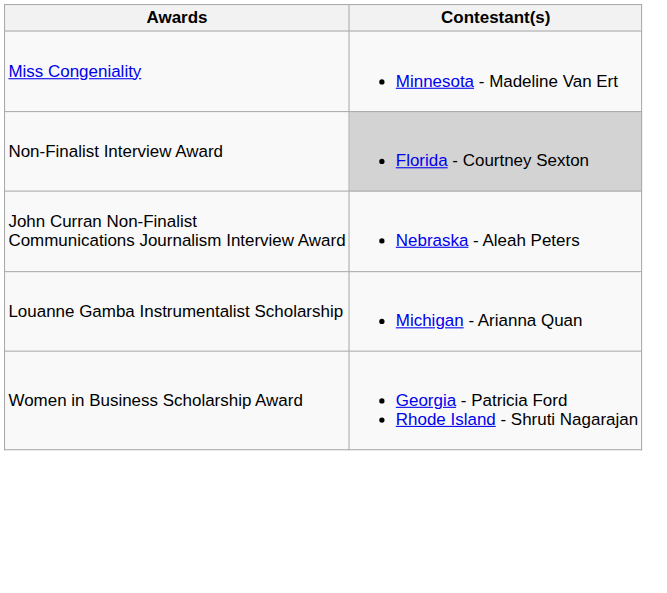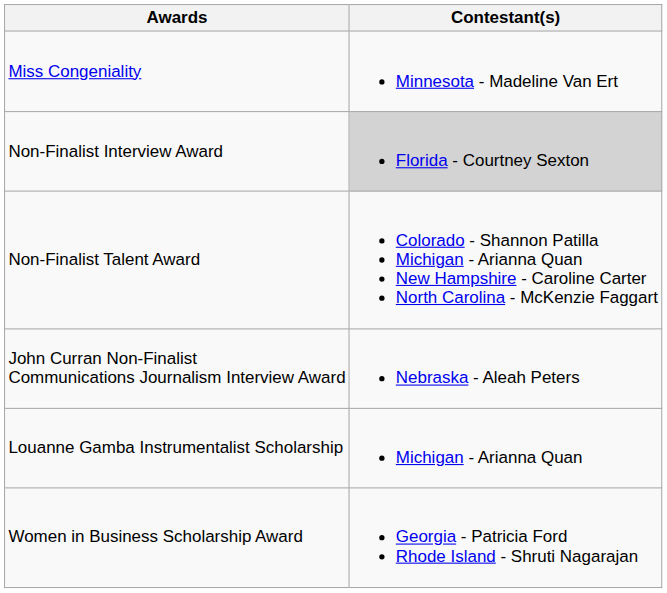 <table class="wikitable">
 <tr>
 <th>Awards</th>
 <th>Contestant(s)</th>
 </tr>
 <tr>
 <td><a href='#'>Miss Congeniality</a></td>
 <td><br><ul><li><a href='#'>Minnesota</a> - Madeline Van Ert</li></ul></td>
 </tr>
 <tr>
 <td>Non-Finalist Interview Award</td>
 <td style="background: lightgrey;"><br><ul><li><a href='#'>Florida</a> - Courtney Sexton</li></ul></td>
 </tr>
 <tr>
+<td>Non-Finalist Talent Award</td>
+<td><br><ul><li><a href='#'>Colorado</a> - Shannon Patilla</li><li><a href='#'>Michigan</a> - Arianna Quan</li><li><a href='#'>New Hampshire</a> - Caroline Carter</li><li><a href='#'>North Carolina</a> - McKenzie Faggart</li></ul></td>
+</tr>
+<tr>
 <td>John Curran Non-Finalist<br>Communications Journalism Interview Award</td>
 <td><br><ul><li><a href='#'>Nebraska</a> - Aleah Peters</li></ul></td>
 </tr>
 <tr>
 <td>Louanne Gamba Instrumentalist Scholarship</td>
 <td><br><ul><li><a href='#'>Michigan</a> - Arianna Quan</li></ul></td>
 </tr>
 <tr>
 <td>Women in Business Scholarship Award</td>
 <td><br><ul><li><a href='#'>Georgia</a> - Patricia Ford</li><li><a href='#'>Rhode Island</a> - Shruti Nagarajan</li></ul></td>
 </tr>
 </table>
